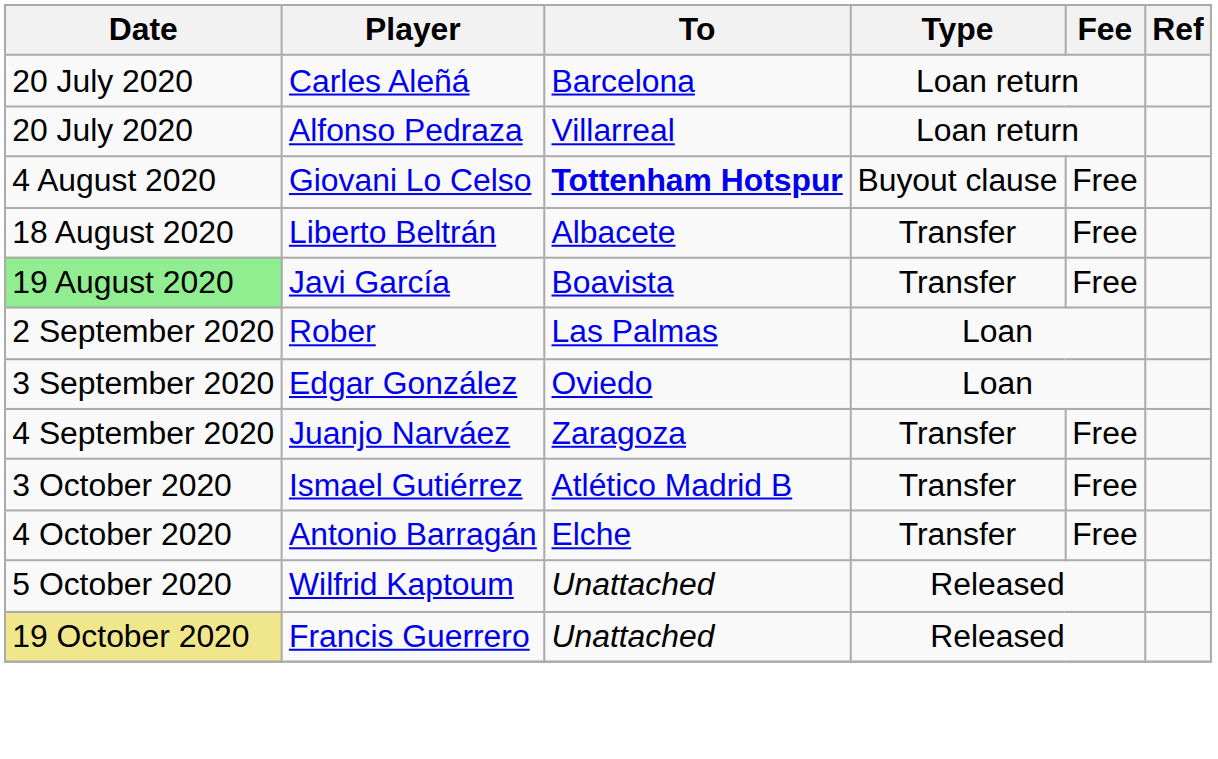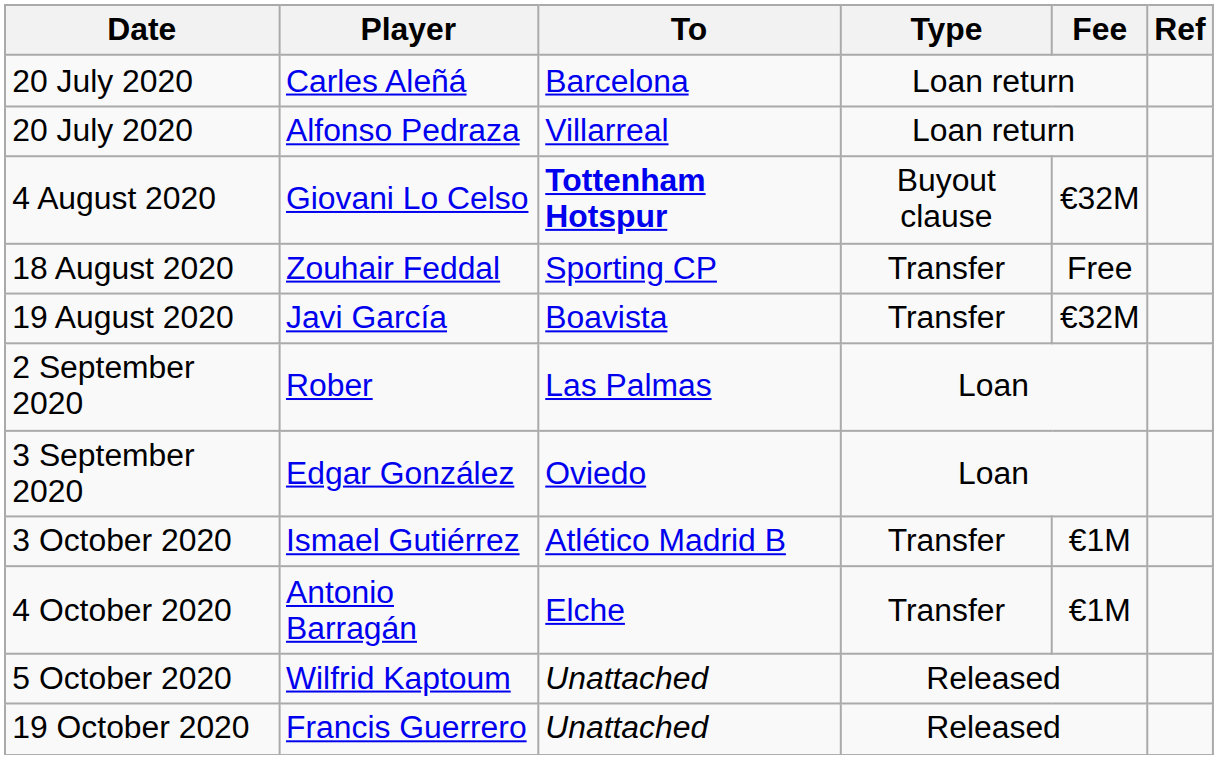 <table class="wikitable">
 <tr>
 <th>Date</th>
 <th>Player</th>
 <th>To</th>
 <th>Type</th>
 <th>Fee</th>
 <th>Ref</th>
 </tr>
 <tr>
 <td>20 July 2020</td>
 <td> <a href='#'>Carles Aleñá</a></td>
 <td><a href='#'>Barcelona</a></td>
 <td align=center colspan=2>Loan return</td>
 <td align=center></td>
 </tr>
 <tr>
 <td>20 July 2020</td>
 <td> <a href='#'>Alfonso Pedraza</a></td>
 <td><a href='#'>Villarreal</a></td>
 <td align=center colspan=2>Loan return</td>
 <td align=center></td>
 </tr>
 <tr>
 <td>4 August 2020</td>
 <td> <a href='#'>Giovani Lo Celso</a></td>
 <td><strong> <a href='#'>Tottenham Hotspur</a></strong></td>
 <td align=center>Buyout clause</td>
-<td align=center>Free</td>
+<td align=center>€32M</td>
 <td align=center></td>
 </tr>
 <tr>
 <td>18 August 2020</td>
-<td> <a href='#'>Liberto Beltrán</a></td>
-<td><a href='#'>Albacete</a></td>
+<td> <a href='#'>Zouhair Feddal</a></td>
+<td> <a href='#'>Sporting CP</a></td>
 <td align=center>Transfer</td>
 <td align=center>Free</td>
 <td align=center></td>
 </tr>
 <tr>
-<td style="background: lightgreen;">19 August 2020</td>
+<td>19 August 2020</td>
 <td> <a href='#'>Javi García</a></td>
 <td> <a href='#'>Boavista</a></td>
 <td align=center>Transfer</td>
-<td align=center>Free</td>
+<td align=center>€32M</td>
 <td align=center></td>
 </tr>
 <tr>
 <td>2 September 2020</td>
 <td> <a href='#'>Rober</a></td>
 <td><a href='#'>Las Palmas</a></td>
 <td align=center colspan=2>Loan</td>
 <td align=center></td>
 </tr>
 <tr>
 <td>3 September 2020</td>
 <td> <a href='#'>Edgar González</a></td>
 <td><a href='#'>Oviedo</a></td>
 <td align=center colspan=2>Loan</td>
 <td align=center></td>
 </tr>
 <tr>
-<td>4 September 2020</td>
-<td> <a href='#'>Juanjo Narváez</a></td>
-<td><a href='#'>Zaragoza</a></td>
-<td align=center>Transfer</td>
-<td align=center>Free</td>
-<td align=center></td>
-</tr>
-<tr>
 <td>3 October 2020</td>
 <td> <a href='#'>Ismael Gutiérrez</a></td>
 <td><a href='#'>Atlético Madrid B</a></td>
 <td align=center>Transfer</td>
-<td align=center>Free</td>
+<td align=center>€1M</td>
 <td align=center></td>
 </tr>
 <tr>
 <td>4 October 2020</td>
 <td> <a href='#'>Antonio Barragán</a></td>
 <td><a href='#'>Elche</a></td>
 <td align=center>Transfer</td>
-<td align=center>Free</td>
+<td align=center>€1M</td>
 <td align=center></td>
 </tr>
 <tr>
 <td>5 October 2020</td>
 <td> <a href='#'>Wilfrid Kaptoum</a></td>
 <td><em>Unattached</em></td>
 <td align=center colspan=2>Released</td>
 <td align=center></td>
 </tr>
 <tr>
-<td style="background: khaki;">19 October 2020</td>
+<td>19 October 2020</td>
 <td> <a href='#'>Francis Guerrero</a></td>
 <td><em>Unattached</em></td>
 <td align=center colspan=2>Released</td>
 <td align=center></td>
 </tr>
 <tr>
 </tr>
 </table>
